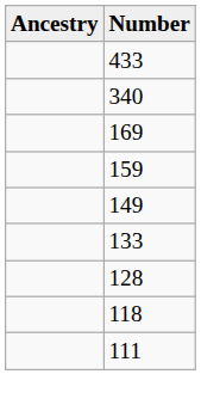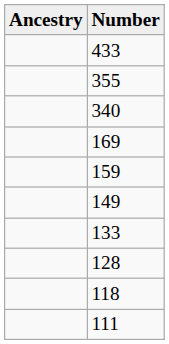 <table style="float: center;" class="wikitable">
 <tr>
 <th style="background:#efefef;">Ancestry</th>
 <th style="background:#efefef;">Number</th>
 </tr>
 <tr>
 <td></td>
 <td>433</td>
+</tr>
+<tr>
+<td></td>
+<td>355</td>
 </tr>
 <tr>
 <td></td>
 <td>340</td>
 </tr>
 <tr>
 <td></td>
 <td>169</td>
 </tr>
 <tr>
 <td></td>
 <td>159</td>
 </tr>
 <tr>
 <td></td>
 <td>149</td>
 </tr>
 <tr>
 <td></td>
 <td>133</td>
 </tr>
 <tr>
 <td></td>
 <td>128</td>
 </tr>
 <tr>
 <td></td>
 <td>118</td>
 </tr>
 <tr>
 <td></td>
 <td>111</td>
 </tr>
 </table>
